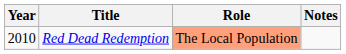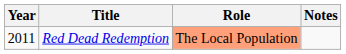 <table class="wikitable sortable">
 <tr>
 <th>Year</th>
 <th>Title</th>
 <th>Role</th>
 <th class="unsortable">Notes</th>
 </tr>
 <tr>
-<td>2010</td>
+<td>2011</td>
 <td><em><a href='#'>Red Dead Redemption</a></em></td>
 <td style="background: lightsalmon;">The Local Population</td>
 <td></td>
 </tr>
 </table>
